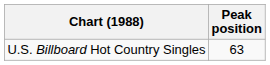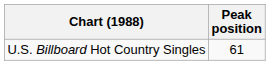 <table class="wikitable">
 <tr>
 <th>Chart (1988)</th>
 <th>Peak<br>position</th>
 </tr>
 <tr>
 <td>U.S. <em>Billboard</em> Hot Country Singles</td>
-<td align="center">63</td>
+<td align="center">61</td>
 </tr>
 </table>
